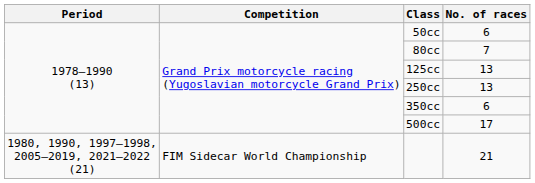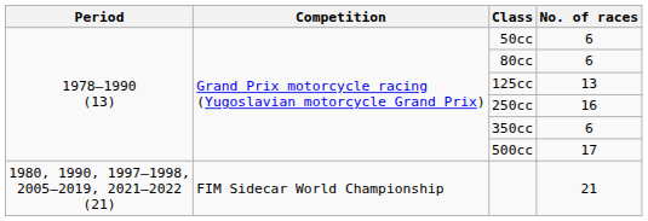 <table class=wikitable style="border:1px solid #AAAAAA">
 <tr bgcolor="#EFEFEF">
 <th>Period</th>
 <th>Competition</th>
 <th>Class</th>
 <th>No. of races</th>
 </tr>
 <tr>
 <td rowspan="6" align="center">1978–1990<br>(13)</td>
 <td rowspan="6"><a href='#'>Grand Prix motorcycle racing</a><br>(<a href='#'>Yugoslavian motorcycle Grand Prix</a>)</td>
 <td align="right">50cc</td>
 <td align="center">6</td>
 </tr>
 <tr>
 <td align="right">80cc</td>
-<td align="center">7</td>
+<td align="center">6</td>
 </tr>
 <tr>
 <td align="right">125cc</td>
 <td align="center">13</td>
 </tr>
 <tr>
 <td align="right">250cc</td>
-<td align="center">13</td>
+<td align="center">16</td>
 </tr>
 <tr>
 <td align="right">350cc</td>
 <td align="center">6</td>
 </tr>
 <tr>
 <td align="right">500cc</td>
 <td align="center">17</td>
 </tr>
 <tr>
 <td align="center">1980, 1990, 1997–1998,<br>2005–2019, 2021–2022<br>(21)</td>
 <td>FIM Sidecar World Championship</td>
 <td></td>
 <td align="center">21</td>
 </tr>
 </table>
